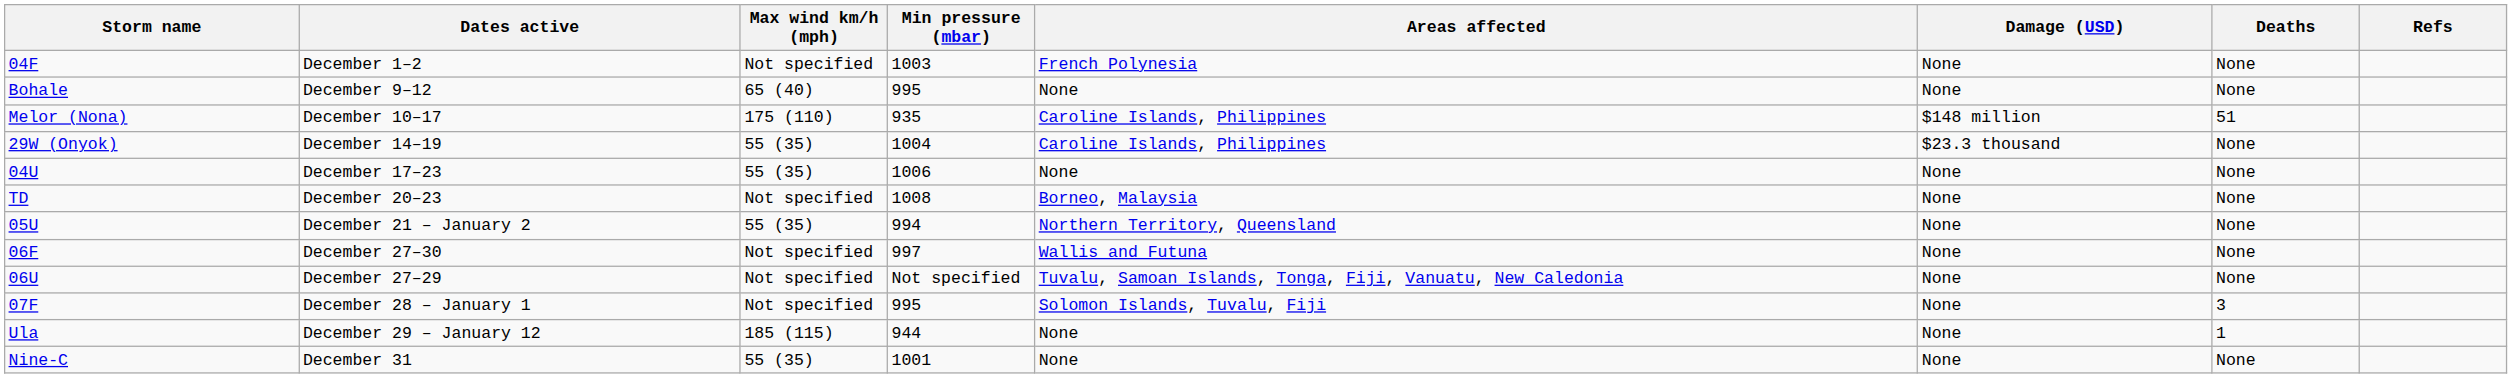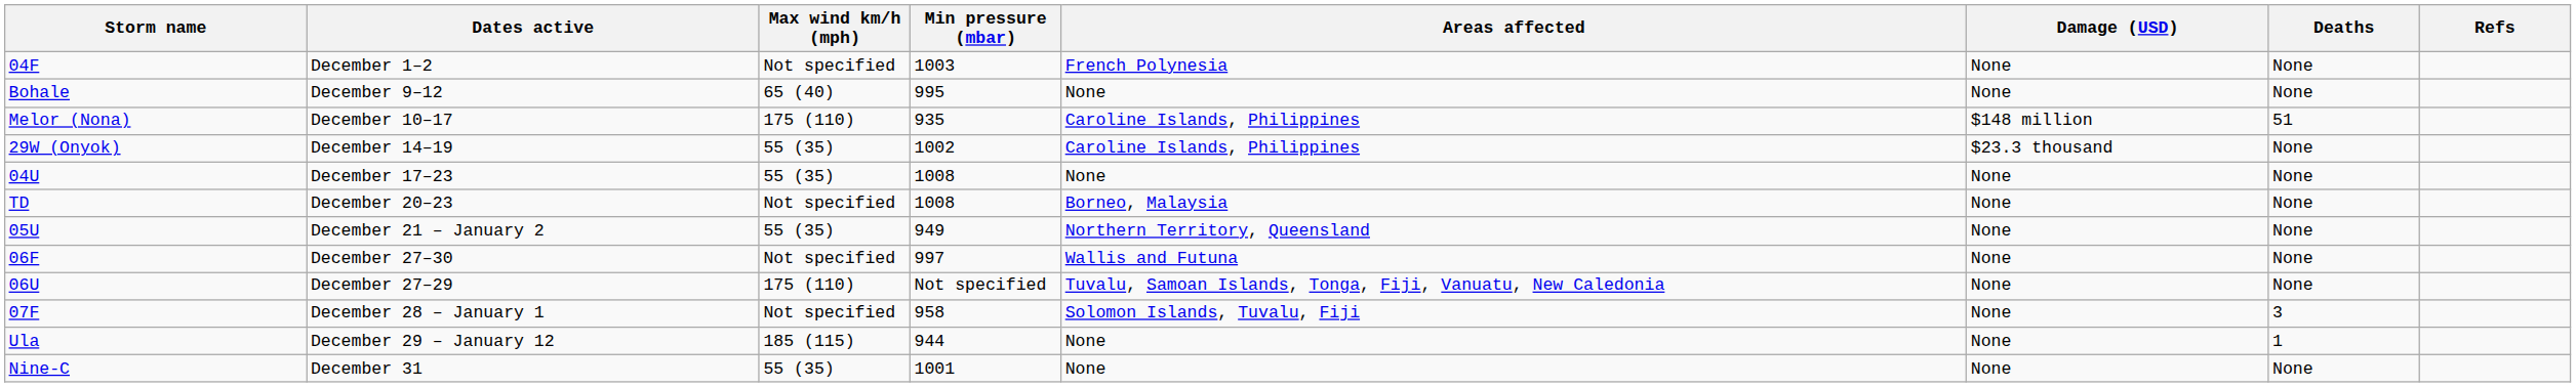 <table class="wikitable sortable">
 <tr>
 <th width="10%"><strong>Storm name</strong></th>
 <th width="15%"><strong>Dates active</strong></th>
 <th width="5%"><strong>Max wind km/h (mph)</strong></th>
 <th width="5%"><strong>Min pressure (<a href='#'>mbar</a>)</strong></th>
 <th width="30%"><strong>Areas affected</strong></th>
 <th width="10%"><strong>Damage (<a href='#'>USD</a>)</strong></th>
 <th width="5%"><strong>Deaths</strong></th>
 <th width="5%"><strong>Refs</strong></th>
 </tr>
 <tr>
 <td><a href='#'>04F</a></td>
 <td>December 1–2</td>
 <td>Not specified</td>
 <td>1003</td>
 <td><a href='#'>French Polynesia</a></td>
 <td>None</td>
 <td>None</td>
 <td></td>
 </tr>
 <tr>
 <td><a href='#'>Bohale</a></td>
 <td>December 9–12</td>
 <td>65 (40)</td>
 <td>995</td>
 <td>None</td>
 <td>None</td>
 <td>None</td>
 <td></td>
 </tr>
 <tr>
 <td><a href='#'>Melor (Nona)</a></td>
 <td>December 10–17</td>
 <td>175 (110)</td>
 <td>935</td>
 <td><a href='#'>Caroline Islands</a>, <a href='#'>Philippines</a></td>
 <td>$148 million</td>
 <td>51</td>
 <td></td>
 </tr>
 <tr>
 <td><a href='#'>29W (Onyok)</a></td>
 <td>December 14–19</td>
 <td>55 (35)</td>
-<td>1004</td>
+<td>1002</td>
 <td><a href='#'>Caroline Islands</a>, <a href='#'>Philippines</a></td>
 <td>$23.3 thousand</td>
 <td>None</td>
 <td></td>
 </tr>
 <tr>
 <td><a href='#'>04U</a></td>
 <td>December 17–23</td>
 <td>55 (35)</td>
-<td>1006</td>
+<td>1008</td>
 <td>None</td>
 <td>None</td>
 <td>None</td>
 <td></td>
 </tr>
 <tr>
 <td><a href='#'>TD</a></td>
 <td>December 20–23</td>
 <td>Not specified</td>
 <td>1008</td>
 <td><a href='#'>Borneo</a>, <a href='#'>Malaysia</a></td>
 <td>None</td>
 <td>None</td>
 <td></td>
 </tr>
 <tr>
 <td><a href='#'>05U</a></td>
 <td>December 21 – January 2</td>
 <td>55 (35)</td>
-<td>994</td>
+<td>949</td>
 <td><a href='#'>Northern Territory</a>, <a href='#'>Queensland</a></td>
 <td>None</td>
 <td>None</td>
 <td></td>
 </tr>
 <tr>
 <td><a href='#'>06F</a></td>
 <td>December 27–30</td>
 <td>Not specified</td>
 <td>997</td>
 <td><a href='#'>Wallis and Futuna</a></td>
 <td>None</td>
 <td>None</td>
 <td></td>
 </tr>
 <tr>
 <td><a href='#'>06U</a></td>
 <td>December 27–29</td>
-<td>Not specified</td>
+<td>175 (110)</td>
 <td>Not specified</td>
 <td><a href='#'>Tuvalu</a>, <a href='#'>Samoan Islands</a>, <a href='#'>Tonga</a>, <a href='#'>Fiji</a>, <a href='#'>Vanuatu</a>, <a href='#'>New Caledonia</a></td>
 <td>None</td>
 <td>None</td>
 <td></td>
 </tr>
 <tr>
 <td><a href='#'>07F</a></td>
 <td>December 28 – January 1</td>
 <td>Not specified</td>
-<td>995</td>
+<td>958</td>
 <td><a href='#'>Solomon Islands</a>, <a href='#'>Tuvalu</a>, <a href='#'>Fiji</a></td>
 <td>None</td>
 <td>3</td>
 <td></td>
 </tr>
 <tr>
 <td><a href='#'>Ula</a></td>
 <td>December 29 – January 12</td>
 <td>185 (115)</td>
 <td>944</td>
 <td>None</td>
 <td>None</td>
 <td>1</td>
 <td></td>
 </tr>
 <tr>
 <td><a href='#'>Nine-C</a></td>
 <td>December 31</td>
 <td>55 (35)</td>
 <td>1001</td>
 <td>None</td>
 <td>None</td>
 <td>None</td>
 <td></td>
 </tr>
 </table>
